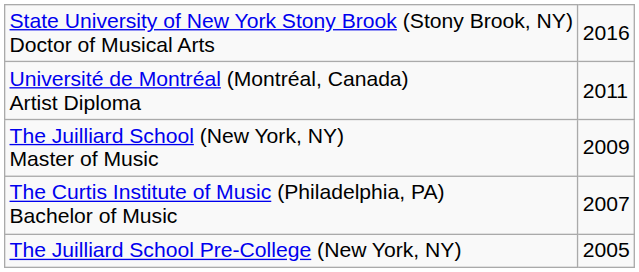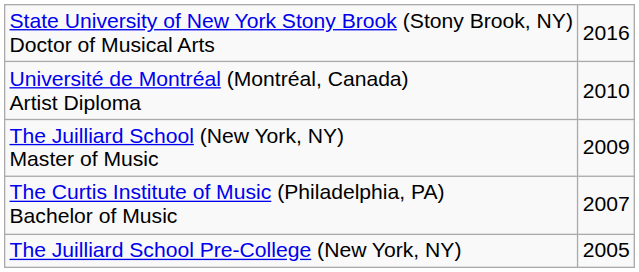 <table class="wikitable">
 <tr>
 <td><a href='#'>State University of New York Stony Brook</a> (Stony Brook, NY)<br> Doctor of Musical Arts</td>
 <td>2016</td>
 </tr>
 <tr>
 <td><a href='#'>Université de Montréal</a> (Montréal, Canada) <br> Artist Diploma</td>
-<td>2011</td>
+<td>2010</td>
 </tr>
 <tr>
 <td><a href='#'>The Juilliard School</a> (New York, NY) <br> Master of Music</td>
 <td>2009</td>
 </tr>
 <tr>
 <td><a href='#'>The Curtis Institute of Music</a> (Philadelphia, PA) <br> Bachelor of Music</td>
 <td>2007</td>
 </tr>
 <tr>
 <td><a href='#'>The Juilliard School Pre-College</a> (New York, NY)</td>
 <td>2005</td>
 </tr>
 </table>
